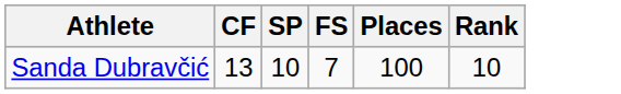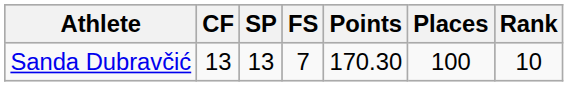 <table class="wikitable" border="1" style="font-size:90%">
 <tr>
 <th>Athlete</th>
 <th>CF</th>
 <th>SP</th>
 <th>FS</th>
+<th>Points</th>
 <th>Places</th>
 <th>Rank</th>
 </tr>
 <tr align=center>
 <td align=left><a href='#'>Sanda Dubravčić</a></td>
 <td>13</td>
-<td>10</td>
+<td>13</td>
 <td>7</td>
+<td>170.30</td>
 <td>100</td>
 <td>10</td>
 </tr>
 </table>
